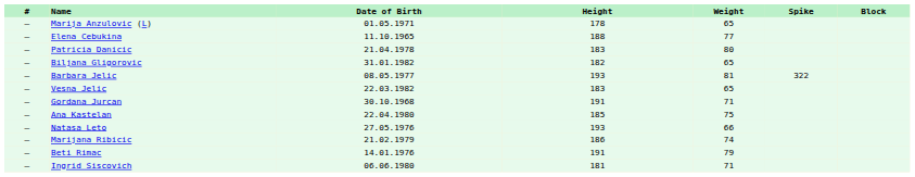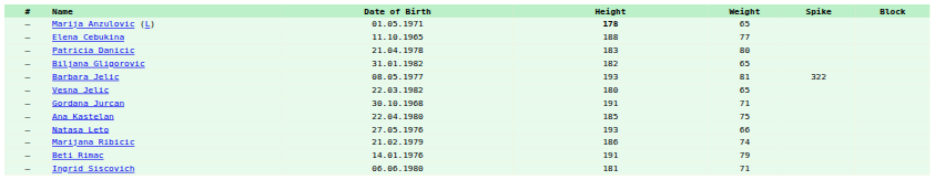 <table border=0 cellpadding=2 cellspacing=0  |- bgcolor=#FFECCE style="text-align:center; font-size:90%;" width=100%>
 <tr bgcolor=#BBF0C9>
 <th width=5%>#</th>
 <th width=25% align=left>Name</th>
 <th width=25%>Date of Birth</th>
 <th width=21%>Height</th>
 <th width=8%>Weight</th>
 <th width=8%>Spike</th>
 <th width=8%>Block</th>
 </tr>
 <tr bgcolor=#E7FAEC>
 <td>—</td>
 <td align=left><a href='#'>Marija Anzulovic</a> (<a href='#'>L</a>)</td>
 <td>01.05.1971</td>
-<td>178</td>
+<td><strong>178</strong></td>
 <td>65</td>
 <td></td>
 <td></td>
 </tr>
 <tr bgcolor=#E7FAEC>
 <td>—</td>
 <td align=left><a href='#'>Elena Cebukina</a></td>
 <td>11.10.1965</td>
 <td>188</td>
 <td>77</td>
 <td></td>
 <td></td>
 </tr>
 <tr bgcolor=#E7FAEC>
 <td>—</td>
 <td align=left><a href='#'>Patricia Danicic</a></td>
 <td>21.04.1978</td>
 <td>183</td>
 <td>80</td>
 <td></td>
 <td></td>
 </tr>
 <tr bgcolor=#E7FAEC>
 <td>—</td>
 <td align=left><a href='#'>Biljana Gligorovic</a></td>
 <td>31.01.1982</td>
 <td>182</td>
 <td>65</td>
 <td></td>
 <td></td>
 </tr>
 <tr bgcolor=#E7FAEC>
 <td>—</td>
 <td align=left><a href='#'>Barbara Jelic</a></td>
 <td>08.05.1977</td>
 <td>193</td>
 <td>81</td>
 <td>322</td>
 <td></td>
 </tr>
 <tr bgcolor=#E7FAEC>
 <td>—</td>
 <td align=left><a href='#'>Vesna Jelic</a></td>
 <td>22.03.1982</td>
-<td>183</td>
+<td>180</td>
 <td>65</td>
 <td></td>
 <td></td>
 </tr>
 <tr bgcolor=#E7FAEC>
 <td>—</td>
 <td align=left><a href='#'>Gordana Jurcan</a></td>
 <td>30.10.1968</td>
 <td>191</td>
 <td>71</td>
 <td></td>
 <td></td>
 </tr>
 <tr bgcolor=#E7FAEC>
 <td>—</td>
 <td align=left><a href='#'>Ana Kastelan</a></td>
 <td>22.04.1980</td>
 <td>185</td>
 <td>75</td>
 <td></td>
 <td></td>
 </tr>
 <tr bgcolor=#E7FAEC>
 <td>—</td>
 <td align=left><a href='#'>Natasa Leto</a></td>
 <td>27.05.1976</td>
 <td>193</td>
 <td>66</td>
 <td></td>
 <td></td>
 </tr>
 <tr bgcolor=#E7FAEC>
 <td>—</td>
 <td align=left><a href='#'>Marijana Ribicic</a></td>
 <td>21.02.1979</td>
 <td>186</td>
 <td>74</td>
 <td></td>
 <td></td>
 </tr>
 <tr bgcolor=#E7FAEC>
 <td>—</td>
 <td align=left><a href='#'>Beti Rimac</a></td>
 <td>14.01.1976</td>
 <td>191</td>
 <td>79</td>
 <td></td>
 <td></td>
 </tr>
 <tr bgcolor=#E7FAEC>
 <td>—</td>
 <td align=left><a href='#'>Ingrid Siscovich</a></td>
 <td>06.06.1980</td>
 <td>181</td>
 <td>71</td>
 <td></td>
 <td></td>
 </tr>
 </table>
